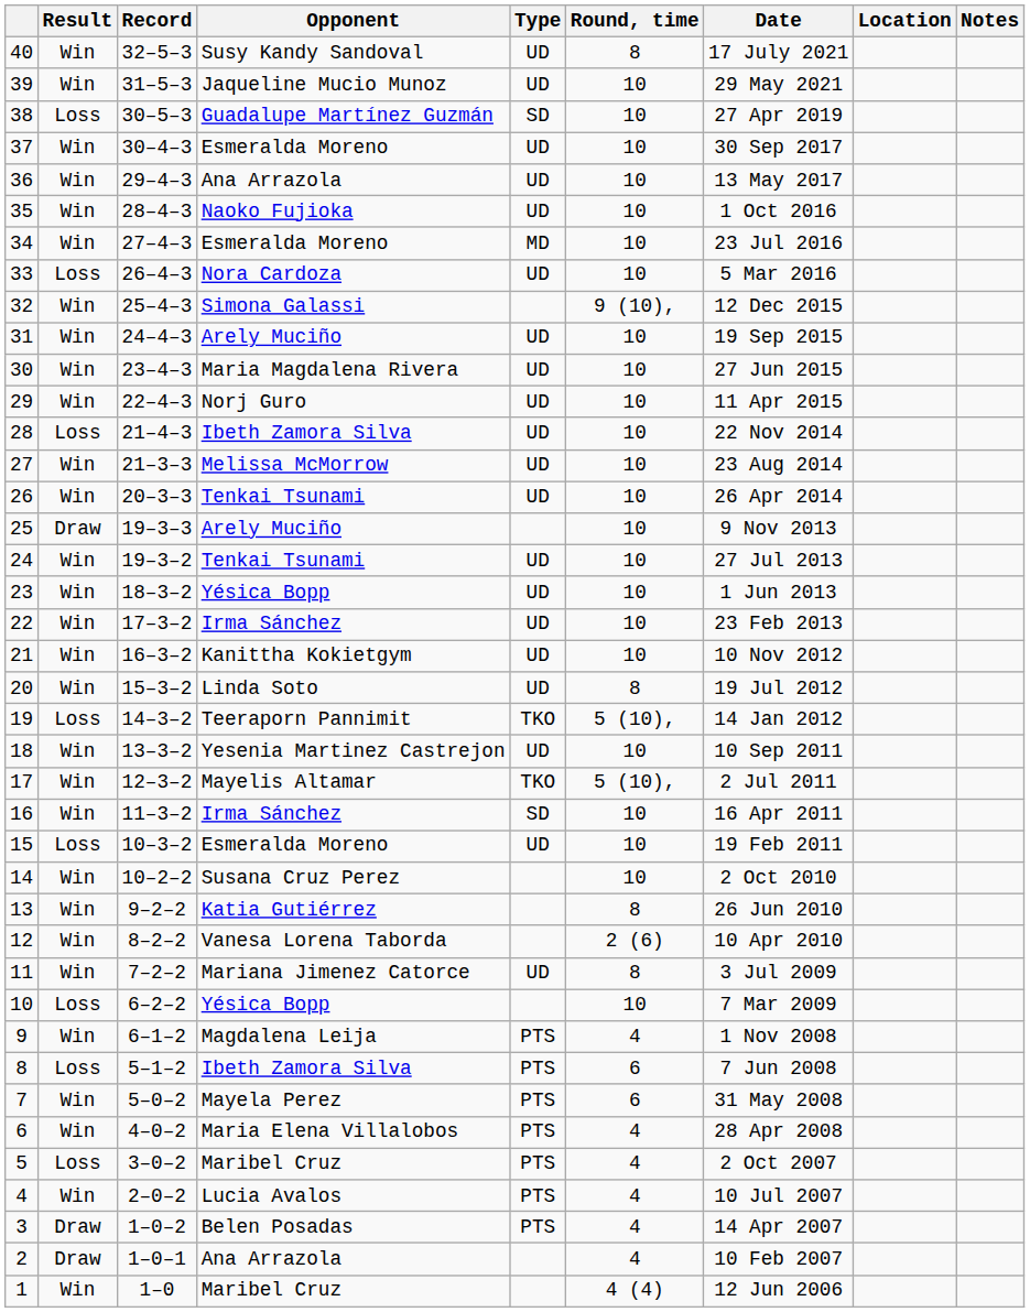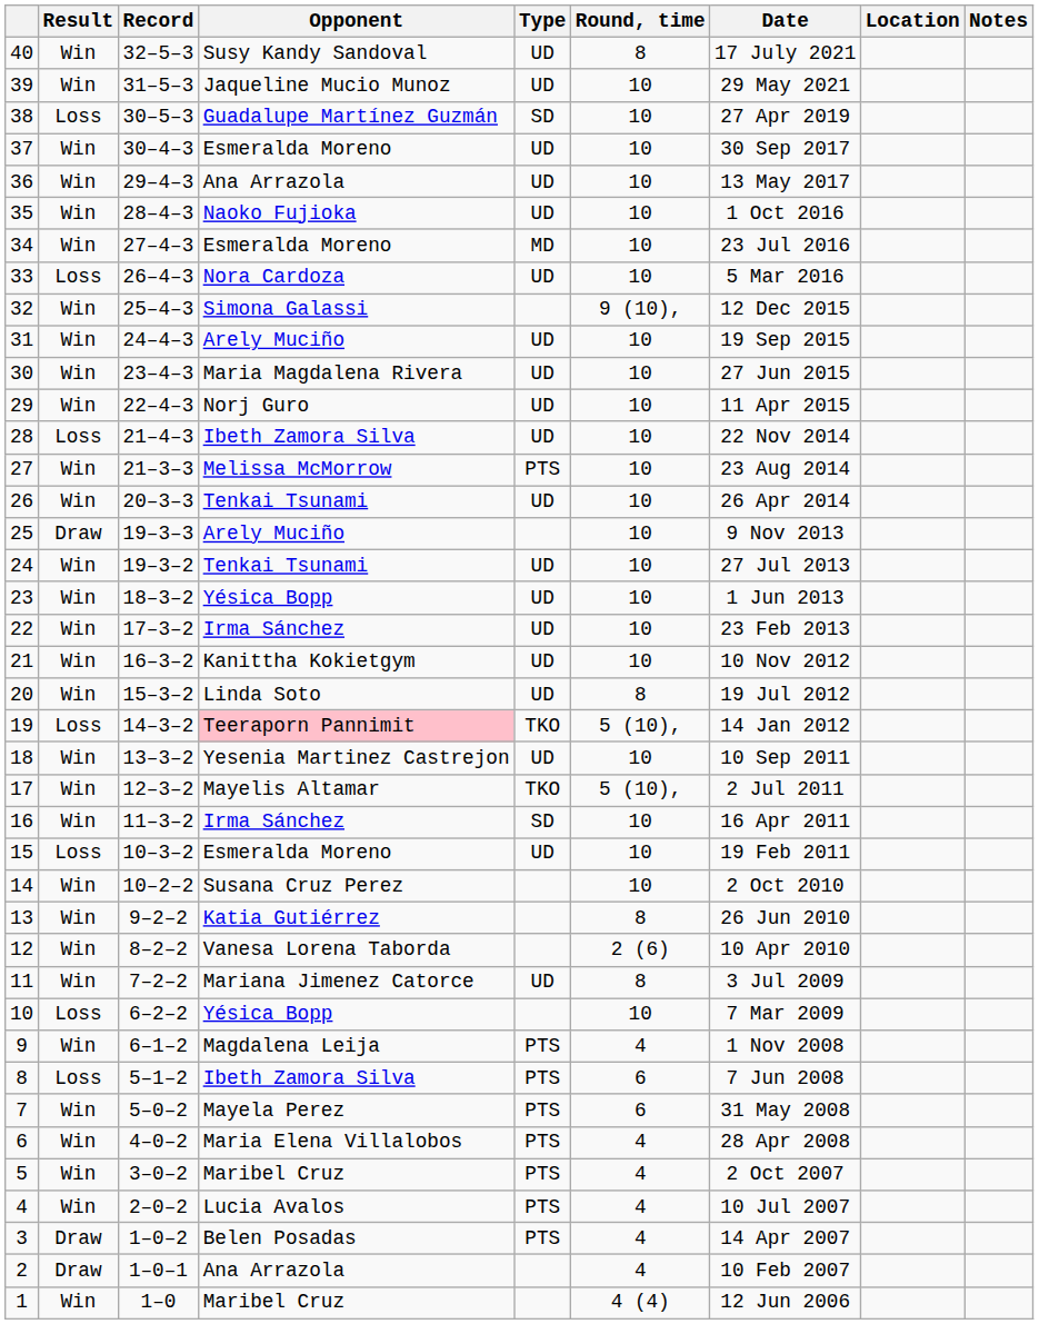 <table class="wikitable" style="text-align:center">
 <tr>
 <th></th>
 <th>Result</th>
 <th>Record</th>
 <th>Opponent</th>
 <th>Type</th>
 <th>Round, time</th>
 <th>Date</th>
 <th>Location</th>
 <th>Notes</th>
 </tr>
 <tr>
 <td>40</td>
 <td>Win</td>
 <td>32–5–3</td>
 <td align=left> Susy Kandy Sandoval</td>
 <td>UD</td>
 <td>8</td>
 <td>17 July 2021</td>
 <td align=left></td>
 <td></td>
 </tr>
 <tr>
 <td>39</td>
 <td>Win</td>
 <td>31–5–3</td>
 <td align=left> Jaqueline Mucio Munoz</td>
 <td>UD</td>
 <td>10</td>
 <td>29 May 2021</td>
 <td align=left></td>
 <td></td>
 </tr>
 <tr>
 <td>38</td>
 <td>Loss</td>
 <td>30–5–3</td>
 <td align=left> <a href='#'>Guadalupe Martínez Guzmán</a></td>
 <td>SD</td>
 <td>10</td>
 <td>27 Apr 2019</td>
 <td align=left></td>
 <td align=left></td>
 </tr>
 <tr>
 <td>37</td>
 <td>Win</td>
 <td>30–4–3</td>
 <td align=left> Esmeralda Moreno</td>
 <td>UD</td>
 <td>10</td>
 <td>30 Sep 2017</td>
 <td align=left></td>
 <td align=left></td>
 </tr>
 <tr>
 <td>36</td>
 <td>Win</td>
 <td>29–4–3</td>
 <td align=left> Ana Arrazola</td>
 <td>UD</td>
 <td>10</td>
 <td>13 May 2017</td>
 <td align=left></td>
 <td align=left></td>
 </tr>
 <tr>
 <td>35</td>
 <td>Win</td>
 <td>28–4–3</td>
 <td align=left> <a href='#'>Naoko Fujioka</a></td>
 <td>UD</td>
 <td>10</td>
 <td>1 Oct 2016</td>
 <td align=left></td>
 <td align=left></td>
 </tr>
 <tr>
 <td>34</td>
 <td>Win</td>
 <td>27–4–3</td>
 <td align=left> Esmeralda Moreno</td>
 <td>MD</td>
 <td>10</td>
 <td>23 Jul 2016</td>
 <td align=left></td>
 <td align=left></td>
 </tr>
 <tr>
 <td>33</td>
 <td>Loss</td>
 <td>26–4–3</td>
 <td align=left> <a href='#'>Nora Cardoza</a></td>
 <td>UD</td>
 <td>10</td>
 <td>5 Mar 2016</td>
 <td align=left></td>
 <td align=left></td>
 </tr>
 <tr>
 <td>32</td>
 <td>Win</td>
 <td>25–4–3</td>
 <td align=left> <a href='#'>Simona Galassi</a></td>
 <td></td>
 <td>9 (10), </td>
 <td>12 Dec 2015</td>
 <td align=left></td>
 <td align=left></td>
 </tr>
 <tr>
 <td>31</td>
 <td>Win</td>
 <td>24–4–3</td>
 <td align=left> <a href='#'>Arely Muciño</a></td>
 <td>UD</td>
 <td>10</td>
 <td>19 Sep 2015</td>
 <td align=left></td>
 <td align=left></td>
 </tr>
 <tr>
 <td>30</td>
 <td>Win</td>
 <td>23–4–3</td>
 <td align=left> Maria Magdalena Rivera</td>
 <td>UD</td>
 <td>10</td>
 <td>27 Jun 2015</td>
 <td align=left></td>
 <td align=left></td>
 </tr>
 <tr>
 <td>29</td>
 <td>Win</td>
 <td>22–4–3</td>
 <td align=left> Norj Guro</td>
 <td>UD</td>
 <td>10</td>
 <td>11 Apr 2015</td>
 <td align=left></td>
 <td></td>
 </tr>
 <tr>
 <td>28</td>
 <td>Loss</td>
 <td>21–4–3</td>
 <td align=left> <a href='#'>Ibeth Zamora Silva</a></td>
 <td>UD</td>
 <td>10</td>
 <td>22 Nov 2014</td>
 <td align=left></td>
 <td align=left></td>
 </tr>
 <tr>
 <td>27</td>
 <td>Win</td>
 <td>21–3–3</td>
 <td align=left> <a href='#'>Melissa McMorrow</a></td>
-<td>UD</td>
+<td>PTS</td>
 <td>10</td>
 <td>23 Aug 2014</td>
 <td align=left></td>
 <td align=left></td>
 </tr>
 <tr>
 <td>26</td>
 <td>Win</td>
 <td>20–3–3</td>
 <td align=left> <a href='#'>Tenkai Tsunami</a></td>
 <td>UD</td>
 <td>10</td>
 <td>26 Apr 2014</td>
 <td align=left></td>
 <td></td>
 </tr>
 <tr>
 <td>25</td>
 <td>Draw</td>
 <td>19–3–3</td>
 <td align=left> <a href='#'>Arely Muciño</a></td>
 <td></td>
 <td>10</td>
 <td>9 Nov 2013</td>
 <td align=left></td>
 <td align=left></td>
 </tr>
 <tr>
 <td>24</td>
 <td>Win</td>
 <td>19–3–2</td>
 <td align=left> <a href='#'>Tenkai Tsunami</a></td>
 <td>UD</td>
 <td>10</td>
 <td>27 Jul 2013</td>
 <td align=left></td>
 <td></td>
 </tr>
 <tr>
 <td>23</td>
 <td>Win</td>
 <td>18–3–2</td>
 <td align=left> <a href='#'>Yésica Bopp</a></td>
 <td>UD</td>
 <td>10</td>
 <td>1 Jun 2013</td>
 <td align=left></td>
 <td align=left></td>
 </tr>
 <tr>
 <td>22</td>
 <td>Win</td>
 <td>17–3–2</td>
 <td align=left> <a href='#'>Irma Sánchez</a></td>
 <td>UD</td>
 <td>10</td>
 <td>23 Feb 2013</td>
 <td align=left></td>
 <td align=left></td>
 </tr>
 <tr>
 <td>21</td>
 <td>Win</td>
 <td>16–3–2</td>
 <td align=left> Kanittha Kokietgym</td>
 <td>UD</td>
 <td>10</td>
 <td>10 Nov 2012</td>
 <td align=left></td>
 <td align=left></td>
 </tr>
 <tr>
 <td>20</td>
 <td>Win</td>
 <td>15–3–2</td>
 <td align=left> Linda Soto</td>
 <td>UD</td>
 <td>8</td>
 <td>19 Jul 2012</td>
 <td align=left></td>
 <td></td>
 </tr>
 <tr>
 <td>19</td>
 <td>Loss</td>
 <td>14–3–2</td>
-<td align=left> Teeraporn Pannimit</td>
+<td align=left style="background: pink;"> Teeraporn Pannimit</td>
 <td>TKO</td>
 <td>5 (10), </td>
 <td>14 Jan 2012</td>
 <td align=left></td>
 <td align=left></td>
 </tr>
 <tr>
 <td>18</td>
 <td>Win</td>
 <td>13–3–2</td>
 <td align=left> Yesenia Martinez Castrejon</td>
 <td>UD</td>
 <td>10</td>
 <td>10 Sep 2011</td>
 <td align=left></td>
 <td align=left></td>
 </tr>
 <tr>
 <td>17</td>
 <td>Win</td>
 <td>12–3–2</td>
 <td align=left> Mayelis Altamar</td>
 <td>TKO</td>
 <td>5 (10), </td>
 <td>2 Jul 2011</td>
 <td align=left></td>
 <td align=left></td>
 </tr>
 <tr>
 <td>16</td>
 <td>Win</td>
 <td>11–3–2</td>
 <td align=left> <a href='#'>Irma Sánchez</a></td>
 <td>SD</td>
 <td>10</td>
 <td>16 Apr 2011</td>
 <td align=left></td>
 <td align=left></td>
 </tr>
 <tr>
 <td>15</td>
 <td>Loss</td>
 <td>10–3–2</td>
 <td align=left> Esmeralda Moreno</td>
 <td>UD</td>
 <td>10</td>
 <td>19 Feb 2011</td>
 <td align=left></td>
 <td align=left></td>
 </tr>
 <tr>
 <td>14</td>
 <td>Win</td>
 <td>10–2–2</td>
 <td align=left> Susana Cruz Perez</td>
 <td></td>
 <td>10</td>
 <td>2 Oct 2010</td>
 <td align=left></td>
 <td align=left></td>
 </tr>
 <tr>
 <td>13</td>
 <td>Win</td>
 <td>9–2–2</td>
 <td align=left> <a href='#'>Katia Gutiérrez</a></td>
 <td></td>
 <td>8</td>
 <td>26 Jun 2010</td>
 <td align=left></td>
 <td></td>
 </tr>
 <tr>
 <td>12</td>
 <td>Win</td>
 <td>8–2–2</td>
 <td align=left> Vanesa Lorena Taborda</td>
 <td></td>
 <td>2 (6)</td>
 <td>10 Apr 2010</td>
 <td align=left></td>
 <td></td>
 </tr>
 <tr>
 <td>11</td>
 <td>Win</td>
 <td>7–2–2</td>
 <td align=left> Mariana Jimenez Catorce</td>
 <td>UD</td>
 <td>8</td>
 <td>3 Jul 2009</td>
 <td align=left></td>
 <td></td>
 </tr>
 <tr>
 <td>10</td>
 <td>Loss</td>
 <td>6–2–2</td>
 <td align=left> <a href='#'>Yésica Bopp</a></td>
 <td></td>
 <td>10</td>
 <td>7 Mar 2009</td>
 <td align=left></td>
 <td align=left></td>
 </tr>
 <tr>
 <td>9</td>
 <td>Win</td>
 <td>6–1–2</td>
 <td align=left> Magdalena Leija</td>
 <td>PTS</td>
 <td>4</td>
 <td>1 Nov 2008</td>
 <td align=left></td>
 <td></td>
 </tr>
 <tr>
 <td>8</td>
 <td>Loss</td>
 <td>5–1–2</td>
 <td align=left> <a href='#'>Ibeth Zamora Silva</a></td>
 <td>PTS</td>
 <td>6</td>
 <td>7 Jun 2008</td>
 <td align=left></td>
 <td></td>
 </tr>
 <tr>
 <td>7</td>
 <td>Win</td>
 <td>5–0–2</td>
 <td align=left> Mayela Perez</td>
 <td>PTS</td>
 <td>6</td>
 <td>31 May 2008</td>
 <td align=left></td>
 <td></td>
 </tr>
 <tr>
 <td>6</td>
 <td>Win</td>
 <td>4–0–2</td>
 <td align=left> Maria Elena Villalobos</td>
 <td>PTS</td>
 <td>4</td>
 <td>28 Apr 2008</td>
 <td align=left></td>
 <td></td>
 </tr>
 <tr>
 <td>5</td>
-<td>Loss</td>
+<td>Win</td>
 <td>3–0–2</td>
 <td align=left> Maribel Cruz</td>
 <td>PTS</td>
 <td>4</td>
 <td>2 Oct 2007</td>
 <td align=left></td>
 <td></td>
 </tr>
 <tr>
 <td>4</td>
 <td>Win</td>
 <td>2–0–2</td>
 <td align=left> Lucia Avalos</td>
 <td>PTS</td>
 <td>4</td>
 <td>10 Jul 2007</td>
 <td align=left></td>
 <td></td>
 </tr>
 <tr>
 <td>3</td>
 <td>Draw</td>
 <td>1–0–2</td>
 <td align=left> Belen Posadas</td>
 <td>PTS</td>
 <td>4</td>
 <td>14 Apr 2007</td>
 <td align=left></td>
 <td></td>
 </tr>
 <tr>
 <td>2</td>
 <td>Draw</td>
 <td>1–0–1</td>
 <td align=left> Ana Arrazola</td>
 <td></td>
 <td>4</td>
 <td>10 Feb 2007</td>
 <td align=left></td>
 <td></td>
 </tr>
 <tr>
 <td>1</td>
 <td>Win</td>
 <td>1–0</td>
 <td align=left> Maribel Cruz</td>
 <td></td>
 <td>4 (4)</td>
 <td>12 Jun 2006</td>
 <td align=left></td>
 <td></td>
 </tr>
 <tr>
 </tr>
 </table>
